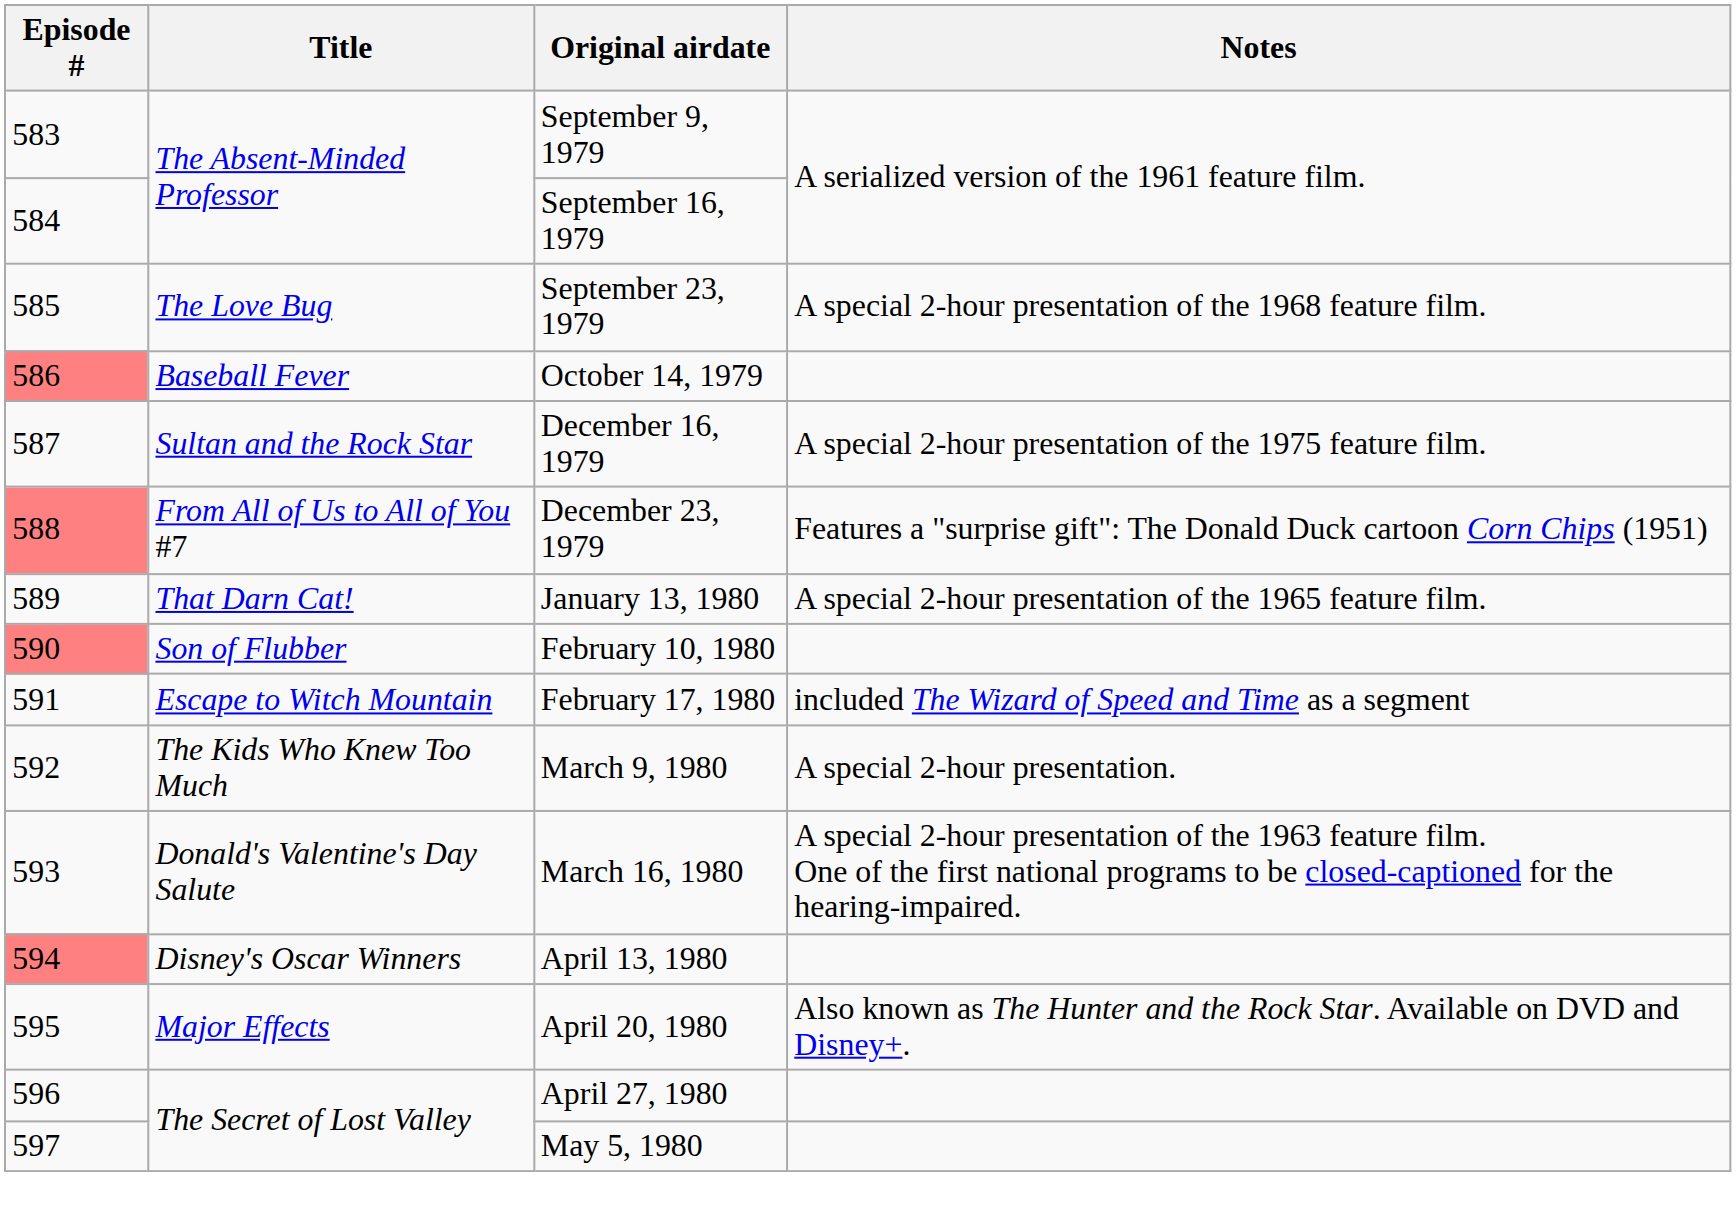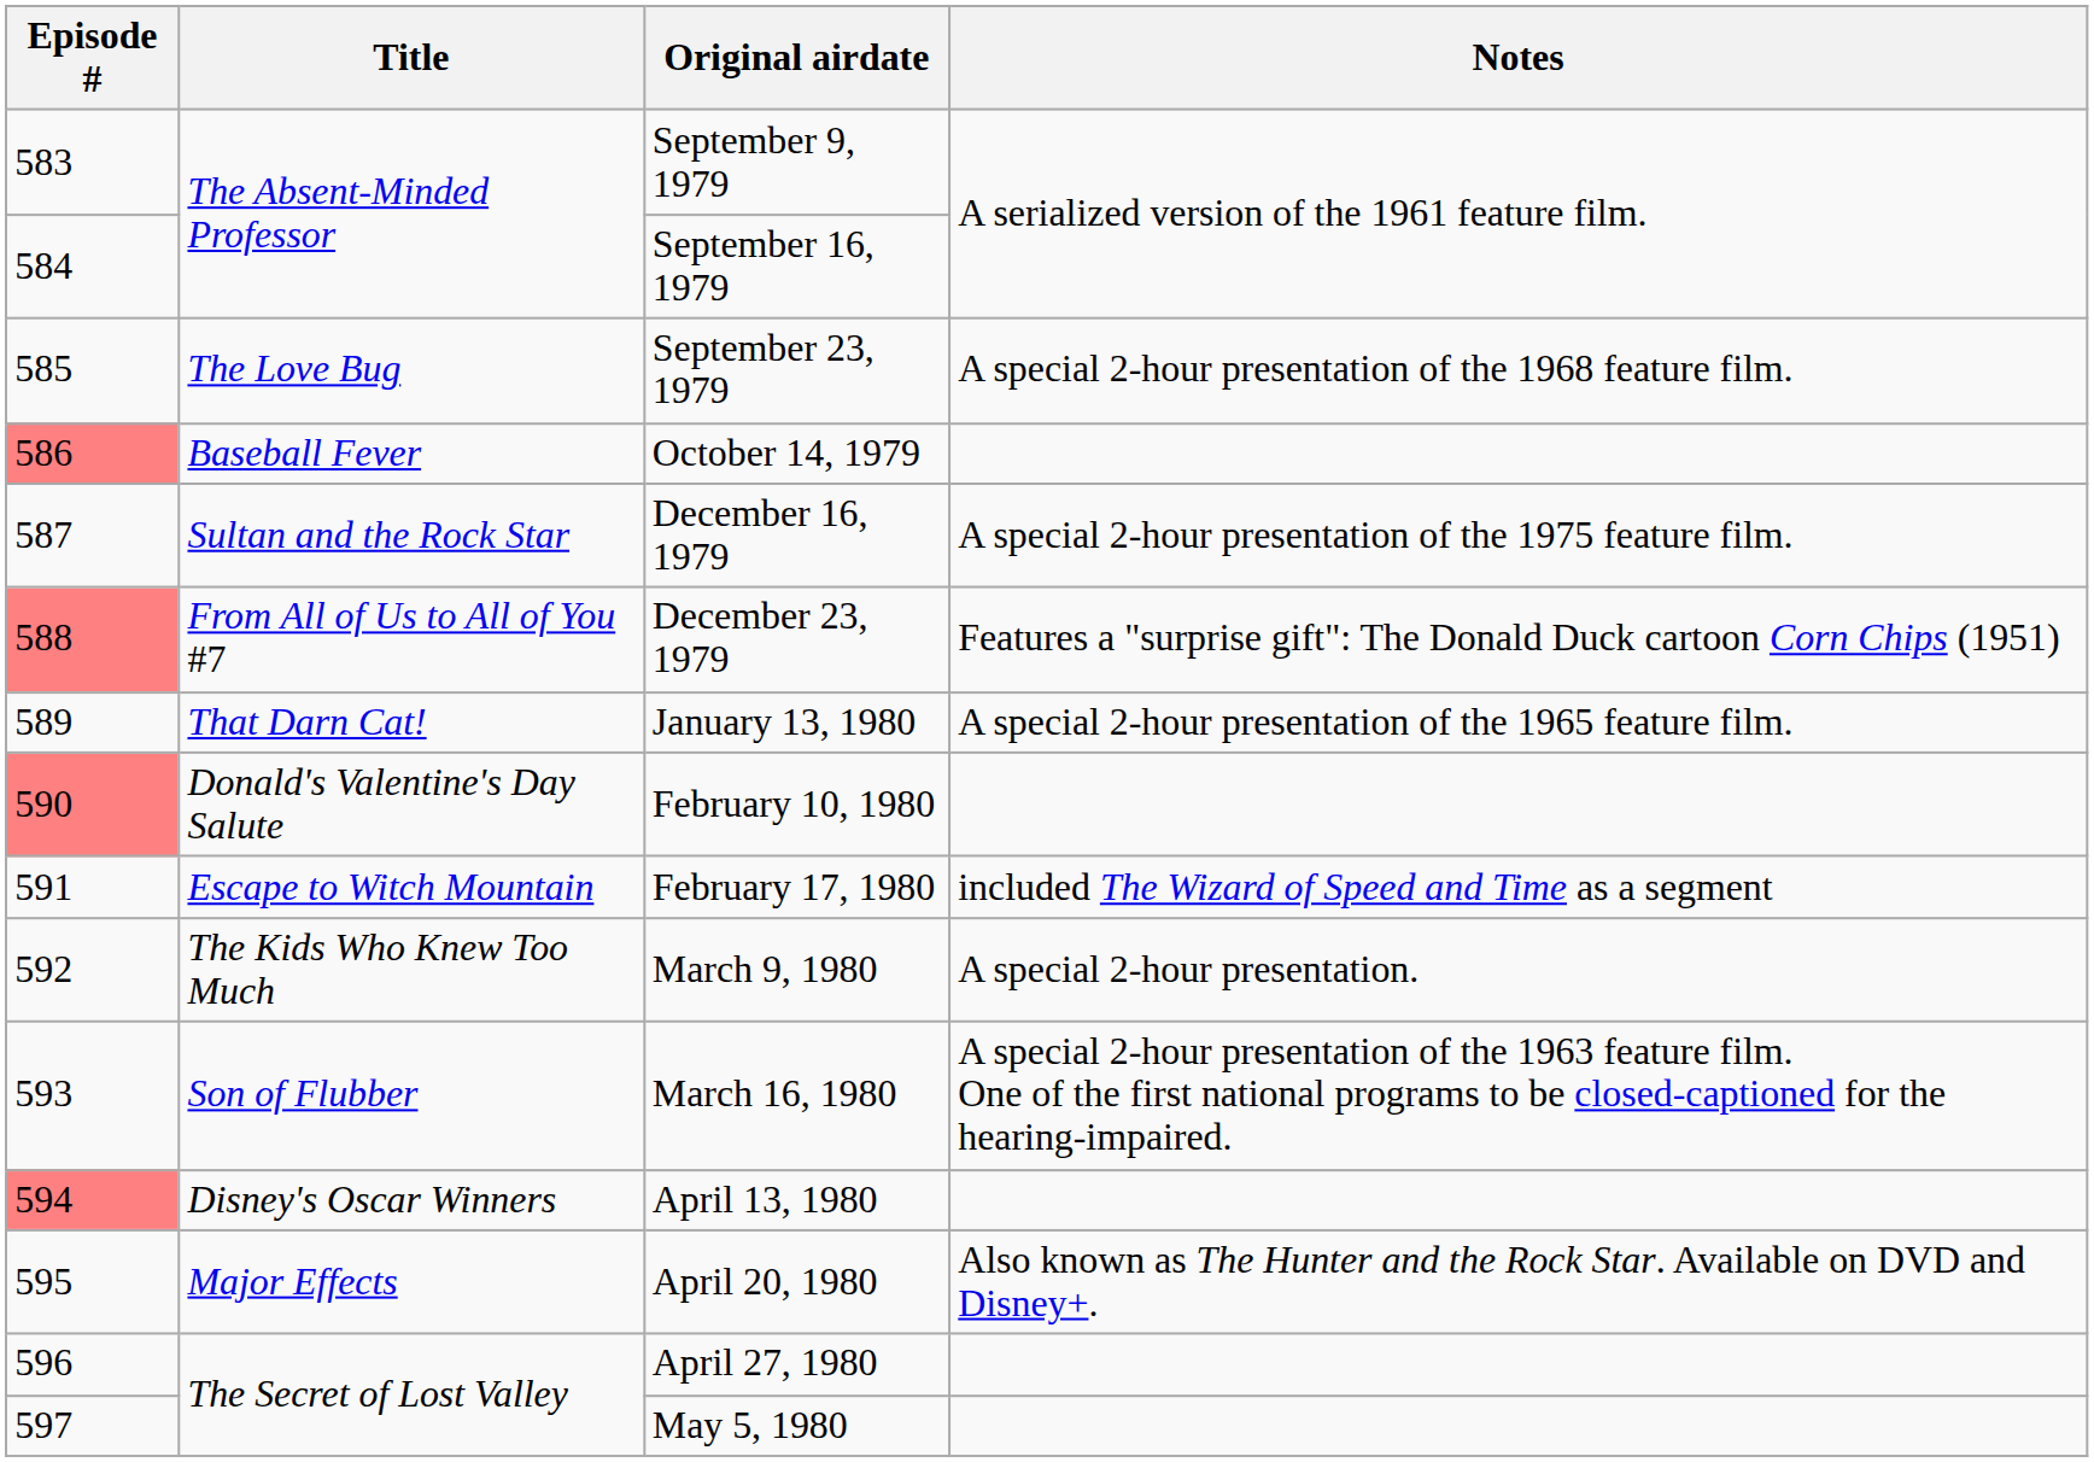 <table class="wikitable sortable">
 <tr>
 <th>Episode #</th>
 <th>Title</th>
 <th>Original airdate</th>
 <th>Notes</th>
 </tr>
 <tr>
 <td>583</td>
 <td rowspan="2"><em><a href='#'>The Absent-Minded Professor</a></em></td>
 <td>September 9, 1979</td>
 <td rowspan="2">A serialized version of the 1961 feature film.</td>
 </tr>
 <tr>
 <td>584</td>
 <td>September 16, 1979</td>
 </tr>
 <tr>
 <td>585</td>
 <td><em><a href='#'>The Love Bug</a></em></td>
 <td>September 23, 1979</td>
 <td>A special 2-hour presentation of the 1968 feature film.</td>
 </tr>
 <tr>
 <td style="background:#ff8080;">586</td>
 <td><em><a href='#'>Baseball Fever</a></em></td>
 <td>October 14, 1979</td>
 <td></td>
 </tr>
 <tr>
 <td>587</td>
 <td><em><a href='#'>Sultan and the Rock Star</a></em></td>
 <td>December 16, 1979</td>
 <td>A special 2-hour presentation of the 1975 feature film.</td>
 </tr>
 <tr>
 <td style="background:#ff8080;">588</td>
 <td><em><a href='#'>From All of Us to All of You</a></em> #7</td>
 <td>December 23, 1979</td>
 <td>Features a "surprise gift": The Donald Duck cartoon <em><a href='#'>Corn Chips</a></em> (1951)</td>
 </tr>
 <tr>
 <td>589</td>
 <td><em><a href='#'>That Darn Cat!</a></em></td>
 <td>January 13, 1980</td>
 <td>A special 2-hour presentation of the 1965 feature film.</td>
 </tr>
 <tr>
 <td style="background:#ff8080;">590</td>
-<td><em><a href='#'>Son of Flubber</a></em></td>
+<td><em>Donald's Valentine's Day Salute</em></td>
 <td>February 10, 1980</td>
 <td></td>
 </tr>
 <tr>
 <td>591</td>
 <td><em><a href='#'>Escape to Witch Mountain</a></em></td>
 <td>February 17, 1980</td>
 <td>included <em><a href='#'>The Wizard of Speed and Time</a></em> as a segment</td>
 </tr>
 <tr>
 <td>592</td>
 <td><em>The Kids Who Knew Too Much</em></td>
 <td>March 9, 1980</td>
 <td>A special 2-hour presentation.</td>
 </tr>
 <tr>
 <td>593</td>
-<td><em>Donald's Valentine's Day Salute</em></td>
+<td><em><a href='#'>Son of Flubber</a></em></td>
 <td>March 16, 1980</td>
 <td>A special 2-hour presentation of the 1963 feature film.<br>One of the first national programs to be <a href='#'>closed-captioned</a> for the hearing-impaired.</td>
 </tr>
 <tr>
 <td style="background:#ff8080;">594</td>
 <td><em>Disney's Oscar Winners</em></td>
 <td>April 13, 1980</td>
 <td></td>
 </tr>
 <tr>
 <td>595</td>
 <td><em><a href='#'>Major Effects</a></em></td>
 <td>April 20, 1980</td>
 <td>Also known as <em>The Hunter and the Rock Star</em>. Available on DVD and <a href='#'>Disney+</a>.</td>
 </tr>
 <tr>
 <td>596</td>
 <td rowspan="2"><em>The Secret of Lost Valley</em></td>
 <td>April 27, 1980</td>
 <td></td>
 </tr>
 <tr>
 <td>597</td>
 <td>May 5, 1980</td>
 <td></td>
 </tr>
 </table>
